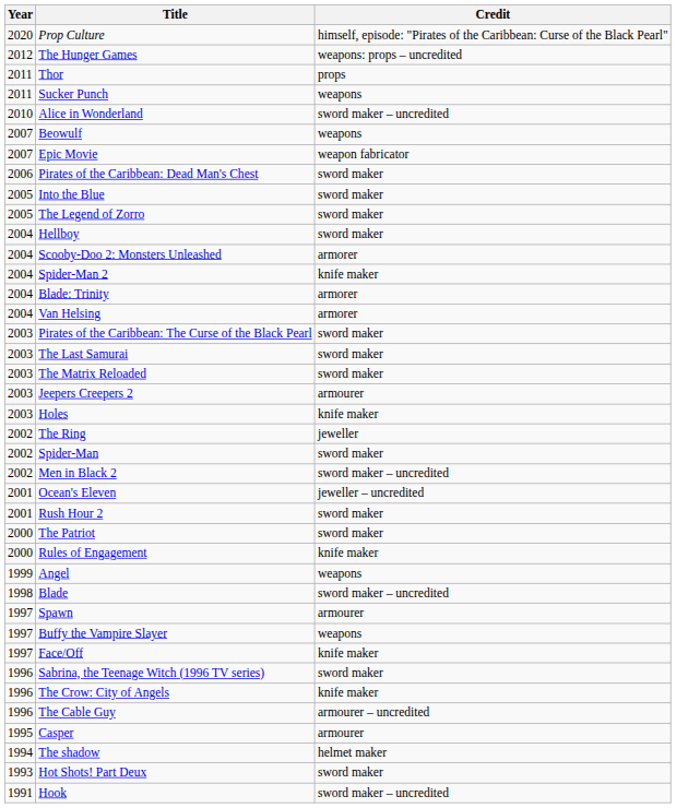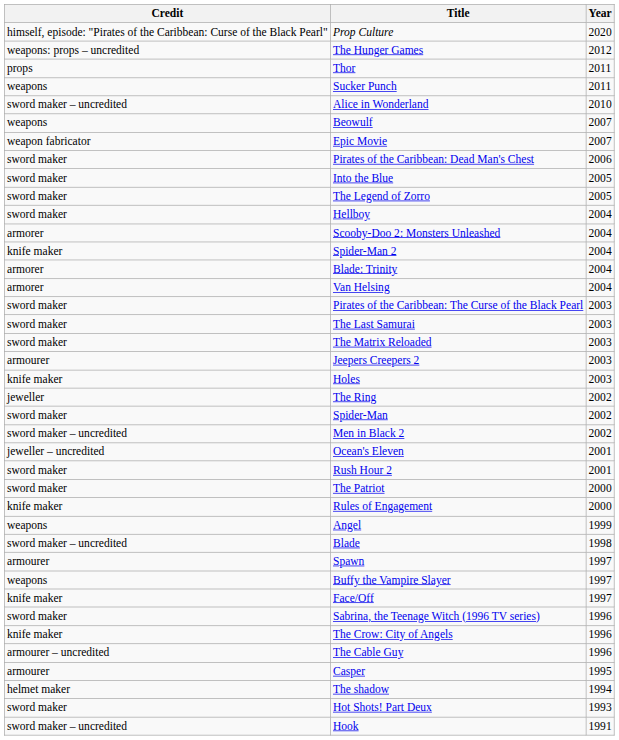 <table class="wikitable">
 <tr>
+<th>Credit</th>
+<th>Title</th>
 <th>Year</th>
-<th>Title</th>
-<th>Credit</th>
 </tr>
 <tr>
+<td>himself, episode: "Pirates of the Caribbean: Curse of the Black Pearl"</td>
+<td><em>Prop Culture</em></td>
 <td>2020</td>
-<td><em>Prop Culture</em></td>
-<td>himself, episode: "Pirates of the Caribbean: Curse of the Black Pearl"</td>
 </tr>
 <tr>
+<td>weapons: props – uncredited</td>
+<td><a href='#'>The Hunger Games</a></td>
 <td>2012</td>
-<td><a href='#'>The Hunger Games</a></td>
-<td>weapons: props – uncredited</td>
 </tr>
 <tr>
+<td>props</td>
+<td><a href='#'>Thor</a></td>
 <td>2011</td>
-<td><a href='#'>Thor</a></td>
-<td>props</td>
 </tr>
 <tr>
+<td>weapons</td>
+<td><a href='#'>Sucker Punch</a></td>
 <td>2011</td>
-<td><a href='#'>Sucker Punch</a></td>
-<td>weapons</td>
 </tr>
 <tr>
+<td>sword maker – uncredited</td>
+<td><a href='#'>Alice in Wonderland</a></td>
 <td>2010</td>
-<td><a href='#'>Alice in Wonderland</a></td>
-<td>sword maker – uncredited</td>
 </tr>
 <tr>
+<td>weapons</td>
+<td><a href='#'>Beowulf</a></td>
 <td>2007</td>
-<td><a href='#'>Beowulf</a></td>
-<td>weapons</td>
 </tr>
 <tr>
+<td>weapon fabricator</td>
+<td><a href='#'>Epic Movie</a></td>
 <td>2007</td>
-<td><a href='#'>Epic Movie</a></td>
-<td>weapon fabricator</td>
 </tr>
 <tr>
+<td>sword maker</td>
+<td><a href='#'>Pirates of the Caribbean: Dead Man's Chest</a></td>
 <td>2006</td>
-<td><a href='#'>Pirates of the Caribbean: Dead Man's Chest</a></td>
-<td>sword maker</td>
 </tr>
 <tr>
+<td>sword maker</td>
+<td><a href='#'>Into the Blue</a></td>
 <td>2005</td>
-<td><a href='#'>Into the Blue</a></td>
-<td>sword maker</td>
 </tr>
 <tr>
+<td>sword maker</td>
+<td><a href='#'>The Legend of Zorro</a></td>
 <td>2005</td>
-<td><a href='#'>The Legend of Zorro</a></td>
-<td>sword maker</td>
 </tr>
 <tr>
+<td>sword maker</td>
+<td><a href='#'>Hellboy</a></td>
 <td>2004</td>
-<td><a href='#'>Hellboy</a></td>
-<td>sword maker</td>
 </tr>
 <tr>
+<td>armorer</td>
+<td><a href='#'>Scooby-Doo 2: Monsters Unleashed</a></td>
 <td>2004</td>
-<td><a href='#'>Scooby-Doo 2: Monsters Unleashed</a></td>
-<td>armorer</td>
 </tr>
 <tr>
+<td>knife maker</td>
+<td><a href='#'>Spider-Man 2</a></td>
 <td>2004</td>
-<td><a href='#'>Spider-Man 2</a></td>
-<td>knife maker</td>
 </tr>
 <tr>
+<td>armorer</td>
+<td><a href='#'>Blade: Trinity</a></td>
 <td>2004</td>
-<td><a href='#'>Blade: Trinity</a></td>
-<td>armorer</td>
 </tr>
 <tr>
+<td>armorer</td>
+<td><a href='#'>Van Helsing</a></td>
 <td>2004</td>
-<td><a href='#'>Van Helsing</a></td>
-<td>armorer</td>
 </tr>
 <tr>
+<td>sword maker</td>
+<td><a href='#'>Pirates of the Caribbean: The Curse of the Black Pearl</a></td>
 <td>2003</td>
-<td><a href='#'>Pirates of the Caribbean: The Curse of the Black Pearl</a></td>
-<td>sword maker</td>
 </tr>
 <tr>
+<td>sword maker</td>
+<td><a href='#'>The Last Samurai</a></td>
 <td>2003</td>
-<td><a href='#'>The Last Samurai</a></td>
-<td>sword maker</td>
 </tr>
 <tr>
+<td>sword maker</td>
+<td><a href='#'>The Matrix Reloaded</a></td>
 <td>2003</td>
-<td><a href='#'>The Matrix Reloaded</a></td>
-<td>sword maker</td>
 </tr>
 <tr>
+<td>armourer</td>
+<td><a href='#'>Jeepers Creepers 2</a></td>
 <td>2003</td>
-<td><a href='#'>Jeepers Creepers 2</a></td>
-<td>armourer</td>
 </tr>
 <tr>
+<td>knife maker</td>
+<td><a href='#'>Holes</a></td>
 <td>2003</td>
-<td><a href='#'>Holes</a></td>
-<td>knife maker</td>
 </tr>
 <tr>
+<td>jeweller</td>
+<td><a href='#'>The Ring</a></td>
 <td>2002</td>
-<td><a href='#'>The Ring</a></td>
-<td>jeweller</td>
 </tr>
 <tr>
+<td>sword maker</td>
+<td><a href='#'>Spider-Man</a></td>
 <td>2002</td>
-<td><a href='#'>Spider-Man</a></td>
-<td>sword maker</td>
 </tr>
 <tr>
+<td>sword maker – uncredited</td>
+<td><a href='#'>Men in Black 2</a></td>
 <td>2002</td>
-<td><a href='#'>Men in Black 2</a></td>
-<td>sword maker – uncredited</td>
 </tr>
 <tr>
+<td>jeweller – uncredited</td>
+<td><a href='#'>Ocean's Eleven</a></td>
 <td>2001</td>
-<td><a href='#'>Ocean's Eleven</a></td>
-<td>jeweller – uncredited</td>
 </tr>
 <tr>
+<td>sword maker</td>
+<td><a href='#'>Rush Hour 2</a></td>
 <td>2001</td>
-<td><a href='#'>Rush Hour 2</a></td>
-<td>sword maker</td>
 </tr>
 <tr>
+<td>sword maker</td>
+<td><a href='#'>The Patriot</a></td>
 <td>2000</td>
-<td><a href='#'>The Patriot</a></td>
-<td>sword maker</td>
 </tr>
 <tr>
+<td>knife maker</td>
+<td><a href='#'>Rules of Engagement</a></td>
 <td>2000</td>
-<td><a href='#'>Rules of Engagement</a></td>
-<td>knife maker</td>
 </tr>
 <tr>
+<td>weapons</td>
+<td><a href='#'>Angel</a></td>
 <td>1999</td>
-<td><a href='#'>Angel</a></td>
-<td>weapons</td>
 </tr>
 <tr>
+<td>sword maker – uncredited</td>
+<td><a href='#'>Blade</a></td>
 <td>1998</td>
-<td><a href='#'>Blade</a></td>
-<td>sword maker – uncredited</td>
 </tr>
 <tr>
+<td>armourer</td>
+<td><a href='#'>Spawn</a></td>
 <td>1997</td>
-<td><a href='#'>Spawn</a></td>
-<td>armourer</td>
 </tr>
 <tr>
+<td>weapons</td>
+<td><a href='#'>Buffy the Vampire Slayer</a></td>
 <td>1997</td>
-<td><a href='#'>Buffy the Vampire Slayer</a></td>
-<td>weapons</td>
 </tr>
 <tr>
+<td>knife maker</td>
+<td><a href='#'>Face/Off</a></td>
 <td>1997</td>
-<td><a href='#'>Face/Off</a></td>
-<td>knife maker</td>
 </tr>
 <tr>
+<td>sword maker</td>
+<td><a href='#'>Sabrina, the Teenage Witch (1996 TV series)</a></td>
 <td>1996</td>
-<td><a href='#'>Sabrina, the Teenage Witch (1996 TV series)</a></td>
-<td>sword maker</td>
 </tr>
 <tr>
+<td>knife maker</td>
+<td><a href='#'>The Crow: City of Angels</a></td>
 <td>1996</td>
-<td><a href='#'>The Crow: City of Angels</a></td>
-<td>knife maker</td>
 </tr>
 <tr>
+<td>armourer – uncredited</td>
+<td><a href='#'>The Cable Guy</a></td>
 <td>1996</td>
-<td><a href='#'>The Cable Guy</a></td>
-<td>armourer – uncredited</td>
 </tr>
 <tr>
+<td>armourer</td>
+<td><a href='#'>Casper</a></td>
 <td>1995</td>
-<td><a href='#'>Casper</a></td>
-<td>armourer</td>
 </tr>
 <tr>
+<td>helmet maker</td>
+<td><a href='#'>The shadow</a></td>
 <td>1994</td>
-<td><a href='#'>The shadow</a></td>
-<td>helmet maker</td>
 </tr>
 <tr>
+<td>sword maker</td>
+<td><a href='#'>Hot Shots! Part Deux</a></td>
 <td>1993</td>
-<td><a href='#'>Hot Shots! Part Deux</a></td>
-<td>sword maker</td>
 </tr>
 <tr>
+<td>sword maker – uncredited</td>
+<td><a href='#'>Hook</a></td>
 <td>1991</td>
-<td><a href='#'>Hook</a></td>
-<td>sword maker – uncredited</td>
 </tr>
 </table>
